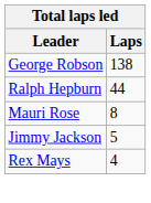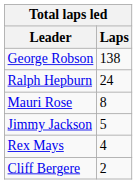 <table class="wikitable">
 <tr>
 <th colspan=2>Total laps led</th>
 </tr>
 <tr>
 <th>Leader</th>
 <th>Laps</th>
 </tr>
 <tr>
 <td><a href='#'>George Robson</a></td>
 <td>138</td>
 </tr>
 <tr>
 <td><a href='#'>Ralph Hepburn</a></td>
-<td>44</td>
+<td>24</td>
 </tr>
 <tr>
 <td><a href='#'>Mauri Rose</a></td>
 <td>8</td>
 </tr>
 <tr>
 <td><a href='#'>Jimmy Jackson</a></td>
 <td>5</td>
 </tr>
 <tr>
 <td><a href='#'>Rex Mays</a></td>
 <td>4</td>
 </tr>
+<tr>
+<td><a href='#'>Cliff Bergere</a></td>
+<td>2</td>
+</tr>
 </table>
